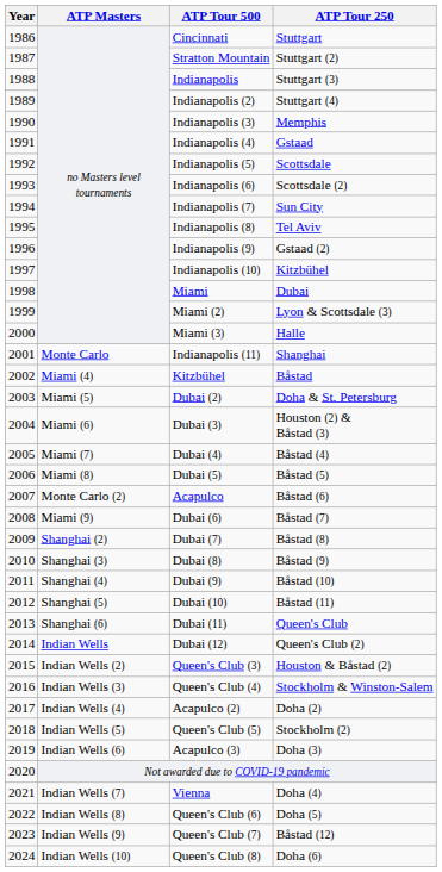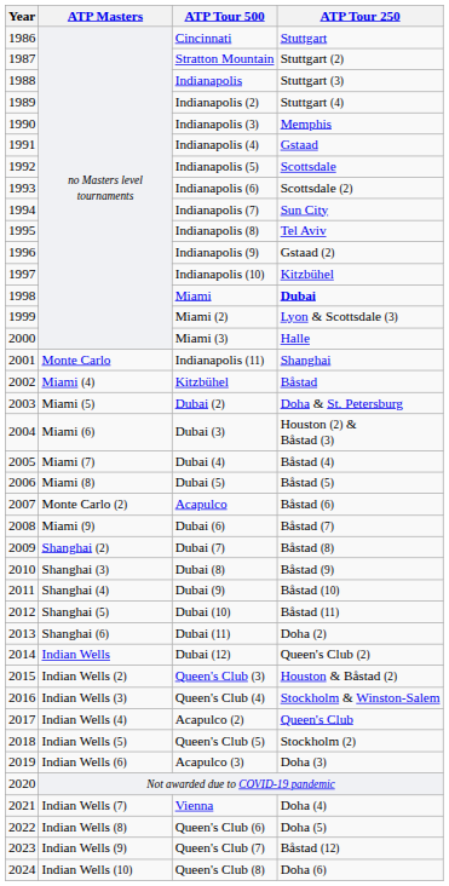 <table class="wikitable sortable" style="text-align:left;">
 <tr>
 <th>Year</th>
 <th width=150><a href='#'>ATP Masters</a></th>
 <th><a href='#'>ATP Tour 500</a></th>
 <th><a href='#'>ATP Tour 250</a></th>
 </tr>
 <tr>
 <td>1986</td>
 <td rowspan=15 style="background: #f0f1f4; text-align: center;"><small><em>no Masters level tournaments</em></small></td>
 <td><a href='#'>Cincinnati</a></td>
 <td><a href='#'>Stuttgart</a></td>
 </tr>
 <tr>
 <td>1987</td>
 <td><a href='#'>Stratton Mountain</a></td>
 <td>Stuttgart <small>(2)</small></td>
 </tr>
 <tr>
 <td>1988</td>
 <td><a href='#'>Indianapolis</a></td>
 <td>Stuttgart <small>(3)</small></td>
 </tr>
 <tr>
 <td>1989</td>
 <td>Indianapolis <small>(2)</small></td>
 <td>Stuttgart <small>(4)</small></td>
 </tr>
 <tr>
 <td>1990</td>
 <td>Indianapolis <small>(3)</small></td>
 <td><a href='#'>Memphis</a></td>
 </tr>
 <tr>
 <td>1991</td>
 <td>Indianapolis <small>(4)</small></td>
 <td><a href='#'>Gstaad</a></td>
 </tr>
 <tr>
 <td>1992</td>
 <td>Indianapolis <small>(5)</small></td>
 <td><a href='#'>Scottsdale</a></td>
 </tr>
 <tr>
 <td>1993</td>
 <td>Indianapolis <small>(6)</small></td>
 <td>Scottsdale <small>(2)</small></td>
 </tr>
 <tr>
 <td>1994</td>
 <td>Indianapolis <small>(7)</small></td>
 <td><a href='#'>Sun City</a></td>
 </tr>
 <tr>
 <td>1995</td>
 <td>Indianapolis <small>(8)</small></td>
 <td><a href='#'>Tel Aviv</a></td>
 </tr>
 <tr>
 <td>1996</td>
 <td>Indianapolis <small>(9)</small></td>
 <td>Gstaad <small>(2)</small></td>
 </tr>
 <tr>
 <td>1997</td>
 <td>Indianapolis <small>(10)</small></td>
 <td><a href='#'>Kitzbühel</a></td>
 </tr>
 <tr>
 <td>1998</td>
 <td><a href='#'>Miami</a></td>
-<td><a href='#'>Dubai</a></td>
+<td><strong><a href='#'>Dubai</a></strong></td>
 </tr>
 <tr>
 <td>1999</td>
 <td>Miami <small>(2)</small></td>
 <td><a href='#'>Lyon</a> & Scottsdale <small>(3)</small></td>
 </tr>
 <tr>
 <td>2000</td>
 <td>Miami <small>(3)</small></td>
 <td><a href='#'>Halle</a></td>
 </tr>
 <tr>
 <td>2001</td>
 <td><a href='#'>Monte Carlo</a></td>
 <td>Indianapolis <small>(11)</small></td>
 <td><a href='#'>Shanghai</a></td>
 </tr>
 <tr>
 <td>2002</td>
 <td><a href='#'>Miami</a> <small>(4)</small></td>
 <td><a href='#'>Kitzbühel</a></td>
 <td><a href='#'>Båstad</a></td>
 </tr>
 <tr>
 <td>2003</td>
 <td>Miami <small>(5)</small></td>
 <td><a href='#'>Dubai</a> <small>(2)</small></td>
 <td><a href='#'>Doha</a> & <a href='#'>St. Petersburg</a></td>
 </tr>
 <tr>
 <td>2004</td>
 <td>Miami <small>(6)</small></td>
 <td>Dubai <small>(3)</small></td>
 <td>Houston <small>(2)</small> &<br>Båstad <small>(3)</small></td>
 </tr>
 <tr>
 <td>2005</td>
 <td>Miami <small>(7)</small></td>
 <td>Dubai <small>(4)</small></td>
 <td>Båstad <small>(4)</small></td>
 </tr>
 <tr>
 <td>2006</td>
 <td>Miami <small>(8)</small></td>
 <td>Dubai <small>(5)</small></td>
 <td>Båstad <small>(5)</small></td>
 </tr>
 <tr>
 <td>2007</td>
 <td>Monte Carlo <small>(2)</small></td>
 <td><a href='#'>Acapulco</a></td>
 <td>Båstad <small>(6)</small></td>
 </tr>
 <tr>
 <td>2008</td>
 <td>Miami <small>(9)</small></td>
 <td>Dubai <small>(6)</small></td>
 <td>Båstad <small>(7)</small></td>
 </tr>
 <tr>
 <td>2009</td>
 <td><a href='#'>Shanghai</a> <small>(2)</small></td>
 <td>Dubai <small>(7)</small></td>
 <td>Båstad <small>(8)</small></td>
 </tr>
 <tr>
 <td>2010</td>
 <td>Shanghai <small>(3)</small></td>
 <td>Dubai <small>(8)</small></td>
 <td>Båstad <small>(9)</small></td>
 </tr>
 <tr>
 <td>2011</td>
 <td>Shanghai <small>(4)</small></td>
 <td>Dubai <small>(9)</small></td>
 <td>Båstad <small>(10)</small></td>
 </tr>
 <tr>
 <td>2012</td>
 <td>Shanghai <small>(5)</small></td>
 <td>Dubai <small>(10)</small></td>
 <td>Båstad <small>(11)</small></td>
 </tr>
 <tr>
 <td>2013</td>
 <td>Shanghai <small>(6)</small></td>
 <td>Dubai <small>(11)</small></td>
-<td><a href='#'>Queen's Club</a></td>
+<td>Doha <small>(2)</small></td>
 </tr>
 <tr>
 <td>2014</td>
 <td><a href='#'>Indian Wells</a></td>
 <td>Dubai <small>(12)</small></td>
 <td>Queen's Club <small>(2)</small></td>
 </tr>
 <tr>
 <td>2015</td>
 <td>Indian Wells <small>(2)</small></td>
 <td><a href='#'>Queen's Club</a> <small>(3)</small></td>
 <td><a href='#'>Houston</a> & Båstad <small>(2)</small></td>
 </tr>
 <tr>
 <td>2016</td>
 <td>Indian Wells <small>(3)</small></td>
 <td Queen's Club Championships>Queen's Club <small>(4)</small></td>
 <td><a href='#'>Stockholm</a> & <a href='#'>Winston-Salem</a></td>
 </tr>
 <tr>
 <td>2017</td>
 <td>Indian Wells <small>(4)</small></td>
 <td>Acapulco <small>(2)</small></td>
-<td>Doha <small>(2)</small></td>
+<td><a href='#'>Queen's Club</a></td>
 </tr>
 <tr>
 <td>2018</td>
 <td>Indian Wells <small>(5)</small></td>
 <td>Queen's Club <small>(5)</small></td>
 <td>Stockholm <small>(2)</small></td>
 </tr>
 <tr>
 <td>2019</td>
 <td>Indian Wells <small>(6)</small></td>
 <td>Acapulco <small>(3)</small></td>
 <td>Doha <small>(3)</small></td>
 </tr>
 <tr>
 <td>2020</td>
 <td colspan=15 style="background: #f0f1f4; text-align: center;"><small><em>Not awarded due to <a href='#'>COVID-19 pandemic</a></em></small></td>
 </tr>
 <tr>
 <td>2021</td>
 <td>Indian Wells <small>(7)</small></td>
 <td><a href='#'>Vienna</a></td>
 <td>Doha <small>(4)</small></td>
 </tr>
 <tr>
 <td>2022</td>
 <td>Indian Wells <small>(8)</small></td>
 <td>Queen's Club <small>(6)</small></td>
 <td>Doha <small>(5)</small></td>
 </tr>
 <tr>
 <td>2023</td>
 <td>Indian Wells <small>(9)</small></td>
 <td>Queen's Club <small>(7)</small></td>
 <td>Båstad <small>(12)</small></td>
 </tr>
 <tr>
 <td>2024</td>
 <td>Indian Wells <small>(10)</small></td>
 <td>Queen's Club <small>(8)</small></td>
 <td>Doha <small>(6)</small></td>
 </tr>
 </table>
